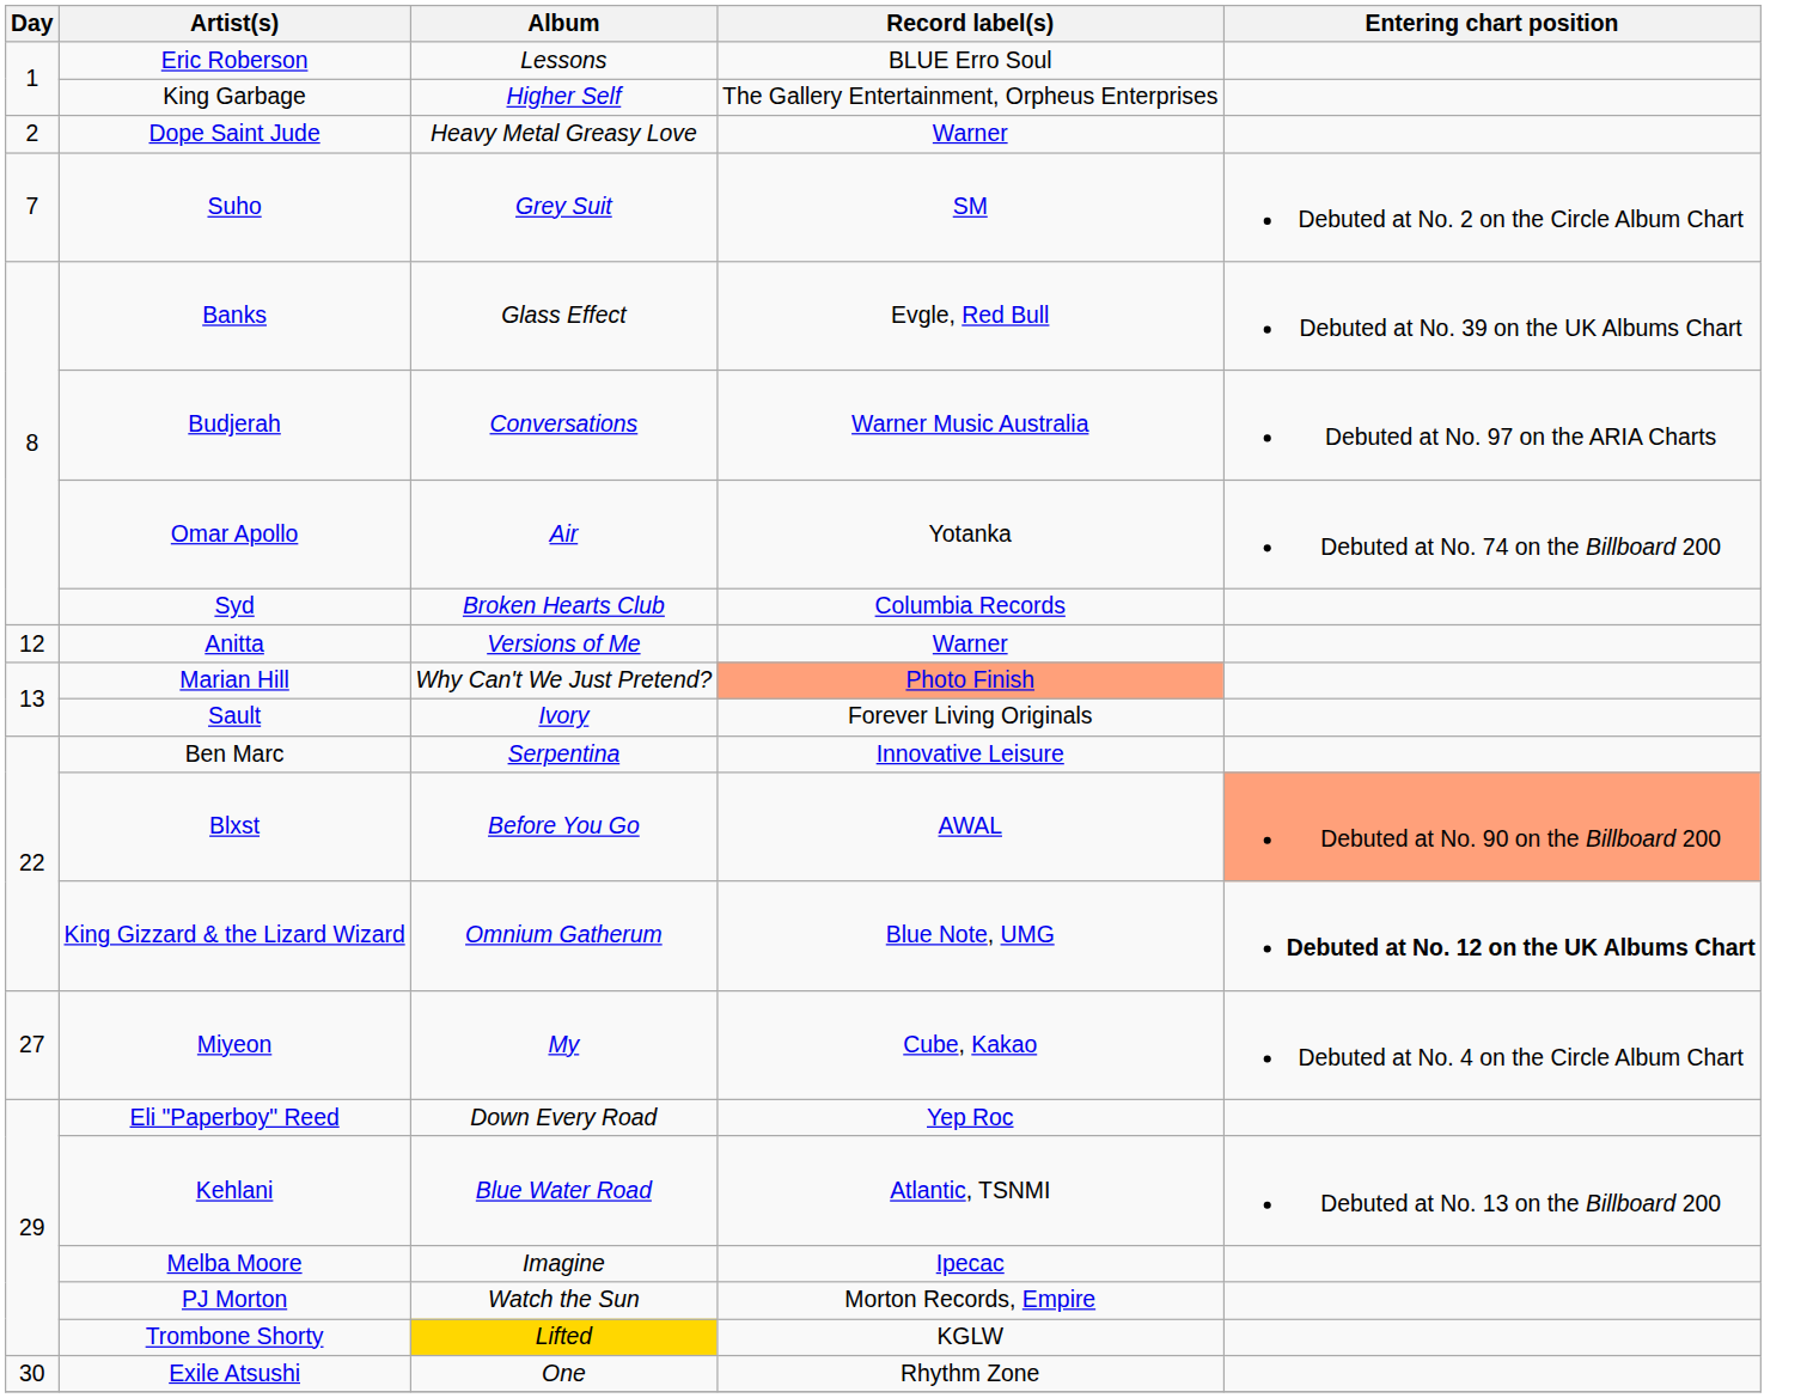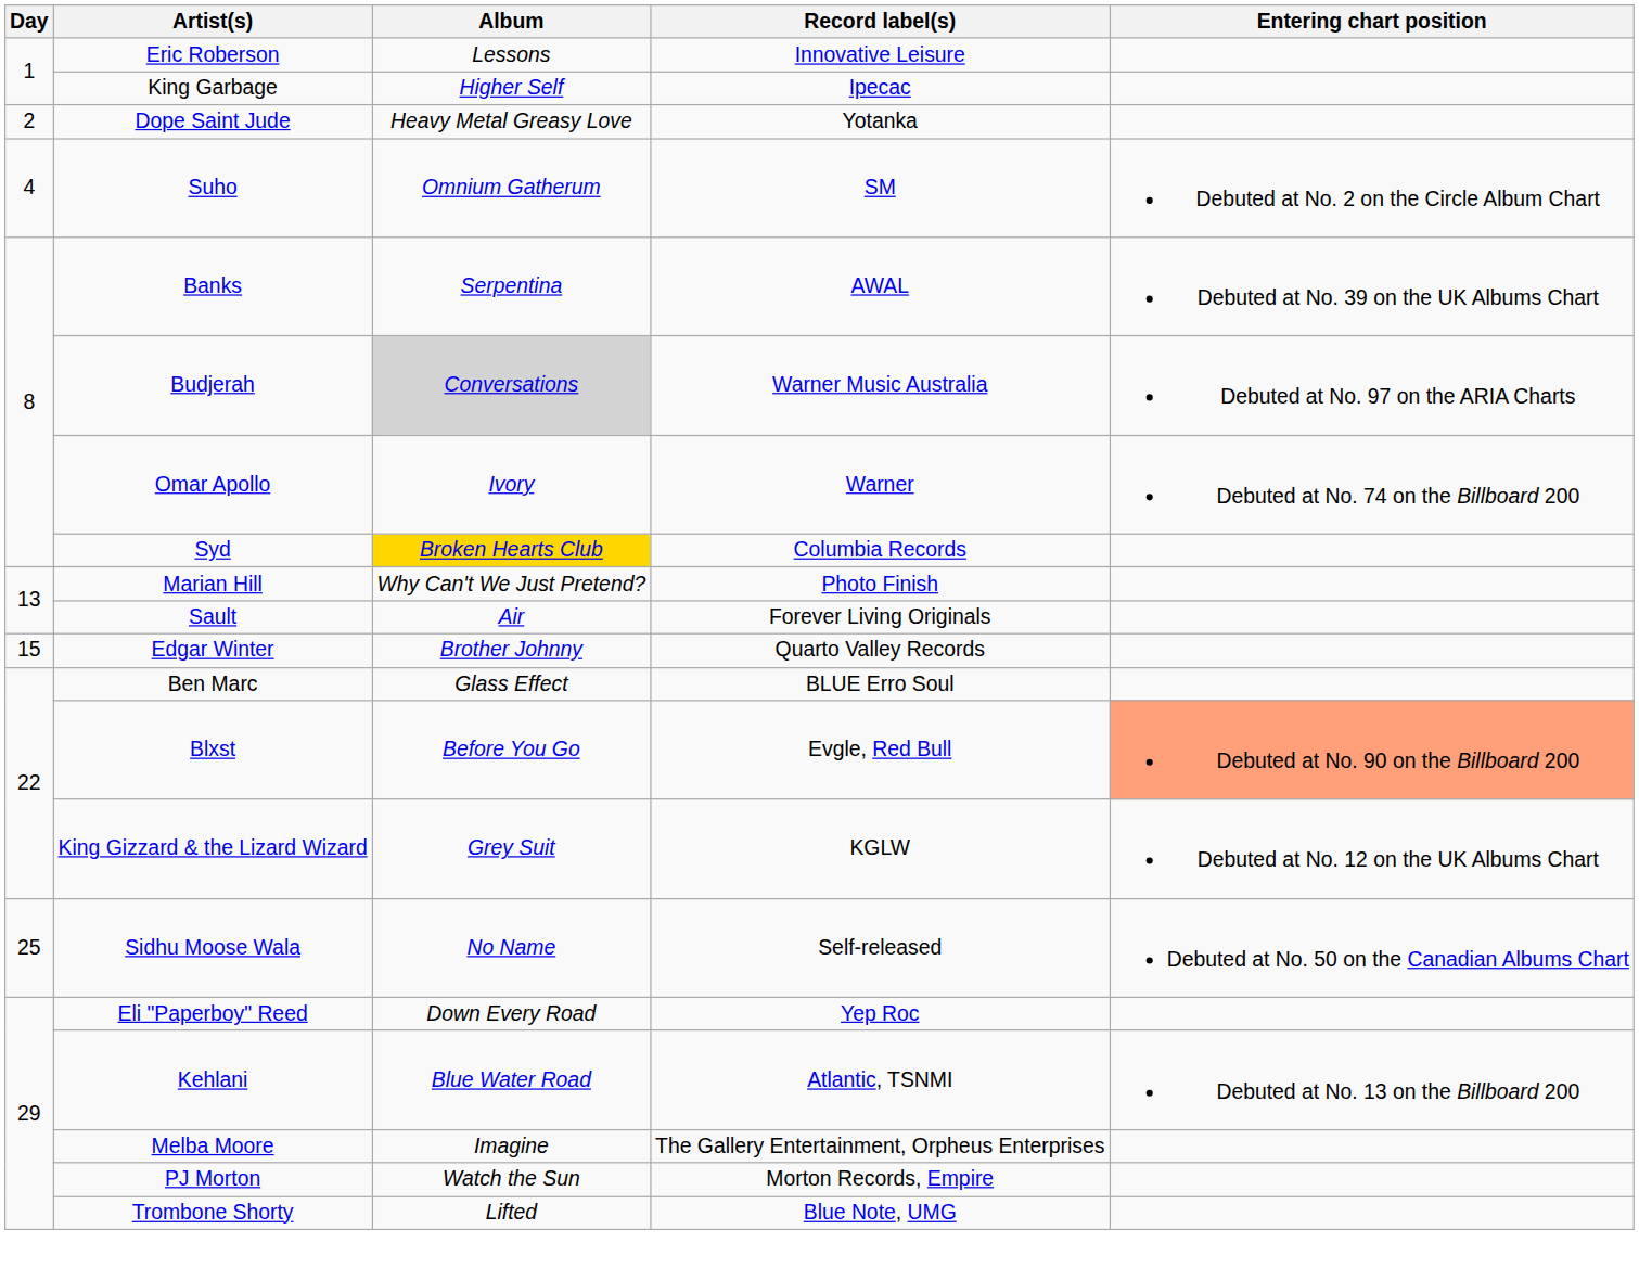 <table class="wikitable" style="text-align:center;">
 <tr>
 <th scope="col">Day</th>
 <th scope="col">Artist(s)</th>
 <th scope="col">Album</th>
 <th scope="col">Record label(s)</th>
 <th scope="col">Entering chart position</th>
 </tr>
 <tr>
 <td rowspan="2">1</td>
 <td><a href='#'>Eric Roberson</a></td>
 <td><em>Lessons</em></td>
-<td>BLUE Erro Soul</td>
+<td><a href='#'>Innovative Leisure</a></td>
 <td></td>
 </tr>
 <tr>
 <td>King Garbage</td>
 <td><em><a href='#'>Higher Self</a></em></td>
-<td>The Gallery Entertainment, Orpheus Enterprises</td>
+<td><a href='#'>Ipecac</a></td>
 <td></td>
 </tr>
 <tr>
 <td>2</td>
 <td><a href='#'>Dope Saint Jude</a></td>
 <td><em>Heavy Metal Greasy Love</em></td>
-<td><a href='#'>Warner</a></td>
+<td>Yotanka</td>
 <td></td>
 </tr>
 <tr>
-<td>7</td>
+<td>4</td>
 <td><a href='#'>Suho</a></td>
-<td><em><a href='#'>Grey Suit</a></em></td>
+<td><em><a href='#'>Omnium Gatherum</a></em></td>
 <td><a href='#'>SM</a></td>
 <td><br><ul><li>Debuted at No. 2 on the Circle Album Chart</li></ul></td>
 </tr>
 <tr>
 <td rowspan="4">8</td>
 <td><a href='#'>Banks</a></td>
-<td><em>Glass Effect</em></td>
-<td>Evgle, <a href='#'>Red Bull</a></td>
+<td><em><a href='#'>Serpentina</a></em></td>
+<td><a href='#'>AWAL</a></td>
 <td><br><ul><li>Debuted at No. 39 on the UK Albums Chart</li></ul></td>
 </tr>
 <tr>
 <td><a href='#'>Budjerah</a></td>
-<td><em><a href='#'>Conversations</a></em></td>
+<td style="background: lightgrey;"><em><a href='#'>Conversations</a></em></td>
 <td><a href='#'>Warner Music Australia</a></td>
 <td><br><ul><li>Debuted at No. 97 on the ARIA Charts</li></ul></td>
 </tr>
 <tr>
 <td><a href='#'>Omar Apollo</a></td>
-<td><em><a href='#'>Air</a></em></td>
-<td>Yotanka</td>
+<td><em><a href='#'>Ivory</a></em></td>
+<td><a href='#'>Warner</a></td>
 <td><br><ul><li>Debuted at No. 74 on the <em>Billboard</em> 200</li></ul></td>
 </tr>
 <tr>
 <td><a href='#'>Syd</a></td>
-<td><em><a href='#'>Broken Hearts Club</a></em></td>
+<td style="background: gold;"><em><a href='#'>Broken Hearts Club</a></em></td>
 <td><a href='#'>Columbia Records</a></td>
-<td></td>
-</tr>
-<tr>
-<td>12</td>
-<td><a href='#'>Anitta</a></td>
-<td><em><a href='#'>Versions of Me</a></em></td>
-<td><a href='#'>Warner</a></td>
 <td></td>
 </tr>
 <tr>
 <td rowspan="2">13</td>
 <td><a href='#'>Marian Hill</a></td>
 <td><em>Why Can't We Just Pretend?</em></td>
-<td style="background: lightsalmon;"><a href='#'>Photo Finish</a></td>
+<td><a href='#'>Photo Finish</a></td>
 <td></td>
 </tr>
 <tr>
 <td><a href='#'>Sault</a></td>
-<td><em><a href='#'>Ivory</a></em></td>
+<td><em><a href='#'>Air</a></em></td>
 <td>Forever Living Originals</td>
+<td></td>
+</tr>
+<tr>
+<td>15</td>
+<td><a href='#'>Edgar Winter</a></td>
+<td><em><a href='#'>Brother Johnny</a></em></td>
+<td>Quarto Valley Records</td>
 <td></td>
 </tr>
 <tr>
 <td rowspan="3">22</td>
 <td>Ben Marc</td>
-<td><em><a href='#'>Serpentina</a></em></td>
-<td><a href='#'>Innovative Leisure</a></td>
+<td><em>Glass Effect</em></td>
+<td>BLUE Erro Soul</td>
 <td></td>
 </tr>
 <tr>
 <td><a href='#'>Blxst</a></td>
 <td><em><a href='#'>Before You Go</a></em></td>
-<td><a href='#'>AWAL</a></td>
+<td>Evgle, <a href='#'>Red Bull</a></td>
 <td style="background: lightsalmon;"><br><ul><li>Debuted at No. 90 on the <em>Billboard</em> 200</li></ul></td>
 </tr>
 <tr>
 <td><a href='#'>King Gizzard & the Lizard Wizard</a></td>
-<td><em><a href='#'>Omnium Gatherum</a></em></td>
-<td><a href='#'>Blue Note</a>, <a href='#'>UMG</a></td>
-<td><strong><br><ul><li>Debuted at No. 12 on the UK Albums Chart</li></ul></strong></td>
+<td><em><a href='#'>Grey Suit</a></em></td>
+<td>KGLW</td>
+<td><br><ul><li>Debuted at No. 12 on the UK Albums Chart</li></ul></td>
 </tr>
 <tr>
-<td>27</td>
-<td><a href='#'>Miyeon</a></td>
-<td><em><a href='#'>My</a></em></td>
-<td><a href='#'>Cube</a>, <a href='#'>Kakao</a></td>
-<td><br><ul><li>Debuted at No. 4 on the Circle Album Chart</li></ul></td>
+<td>25</td>
+<td><a href='#'>Sidhu Moose Wala</a></td>
+<td><em><a href='#'>No Name</a></em></td>
+<td>Self-released</td>
+<td><br><ul><li>Debuted at No. 50 on the <a href='#'>Canadian Albums Chart</a></li></ul></td>
 </tr>
 <tr>
 <td rowspan="5">29</td>
 <td><a href='#'>Eli "Paperboy" Reed</a></td>
 <td><em>Down Every Road</em></td>
 <td><a href='#'>Yep Roc</a></td>
 <td></td>
 </tr>
 <tr>
 <td><a href='#'>Kehlani</a></td>
 <td><em><a href='#'>Blue Water Road</a></em></td>
 <td><a href='#'>Atlantic</a>, TSNMI</td>
 <td><br><ul><li>Debuted at No. 13 on the <em>Billboard</em> 200</li></ul></td>
 </tr>
 <tr>
 <td><a href='#'>Melba Moore</a></td>
 <td><em>Imagine</em></td>
-<td><a href='#'>Ipecac</a></td>
+<td>The Gallery Entertainment, Orpheus Enterprises</td>
 <td></td>
 </tr>
 <tr>
 <td><a href='#'>PJ Morton</a></td>
 <td><em>Watch the Sun</em></td>
 <td>Morton Records, <a href='#'>Empire</a></td>
 <td></td>
 </tr>
 <tr>
 <td><a href='#'>Trombone Shorty</a></td>
-<td style="background: gold;"><em>Lifted</em></td>
-<td>KGLW</td>
-<td></td>
-</tr>
-<tr>
-<td>30</td>
-<td><a href='#'>Exile Atsushi</a></td>
-<td><em>One</em></td>
-<td>Rhythm Zone</td>
+<td><em>Lifted</em></td>
+<td><a href='#'>Blue Note</a>, <a href='#'>UMG</a></td>
 <td></td>
 </tr>
 <tr>
 </tr>
 </table>
